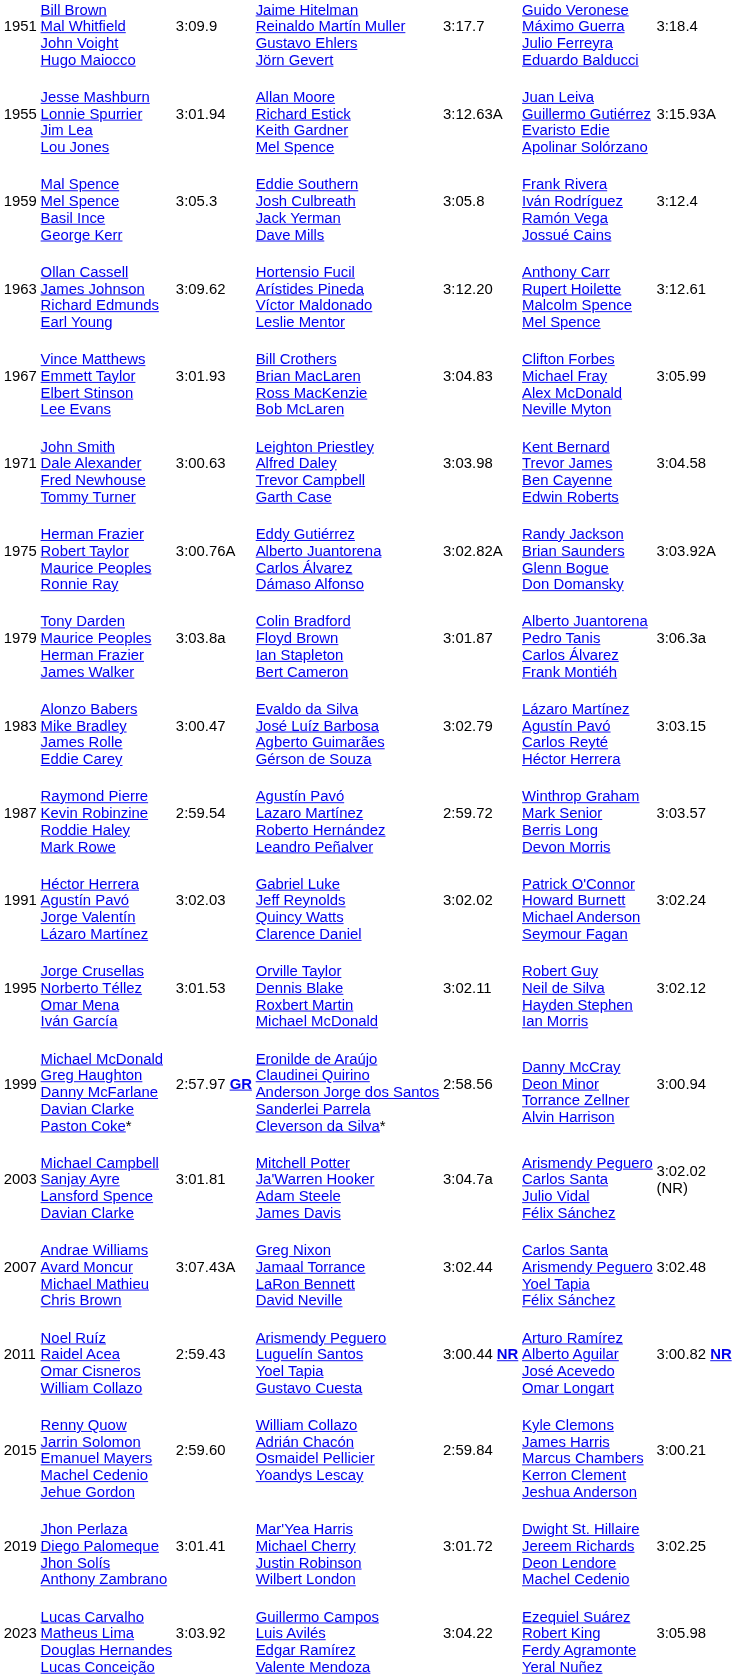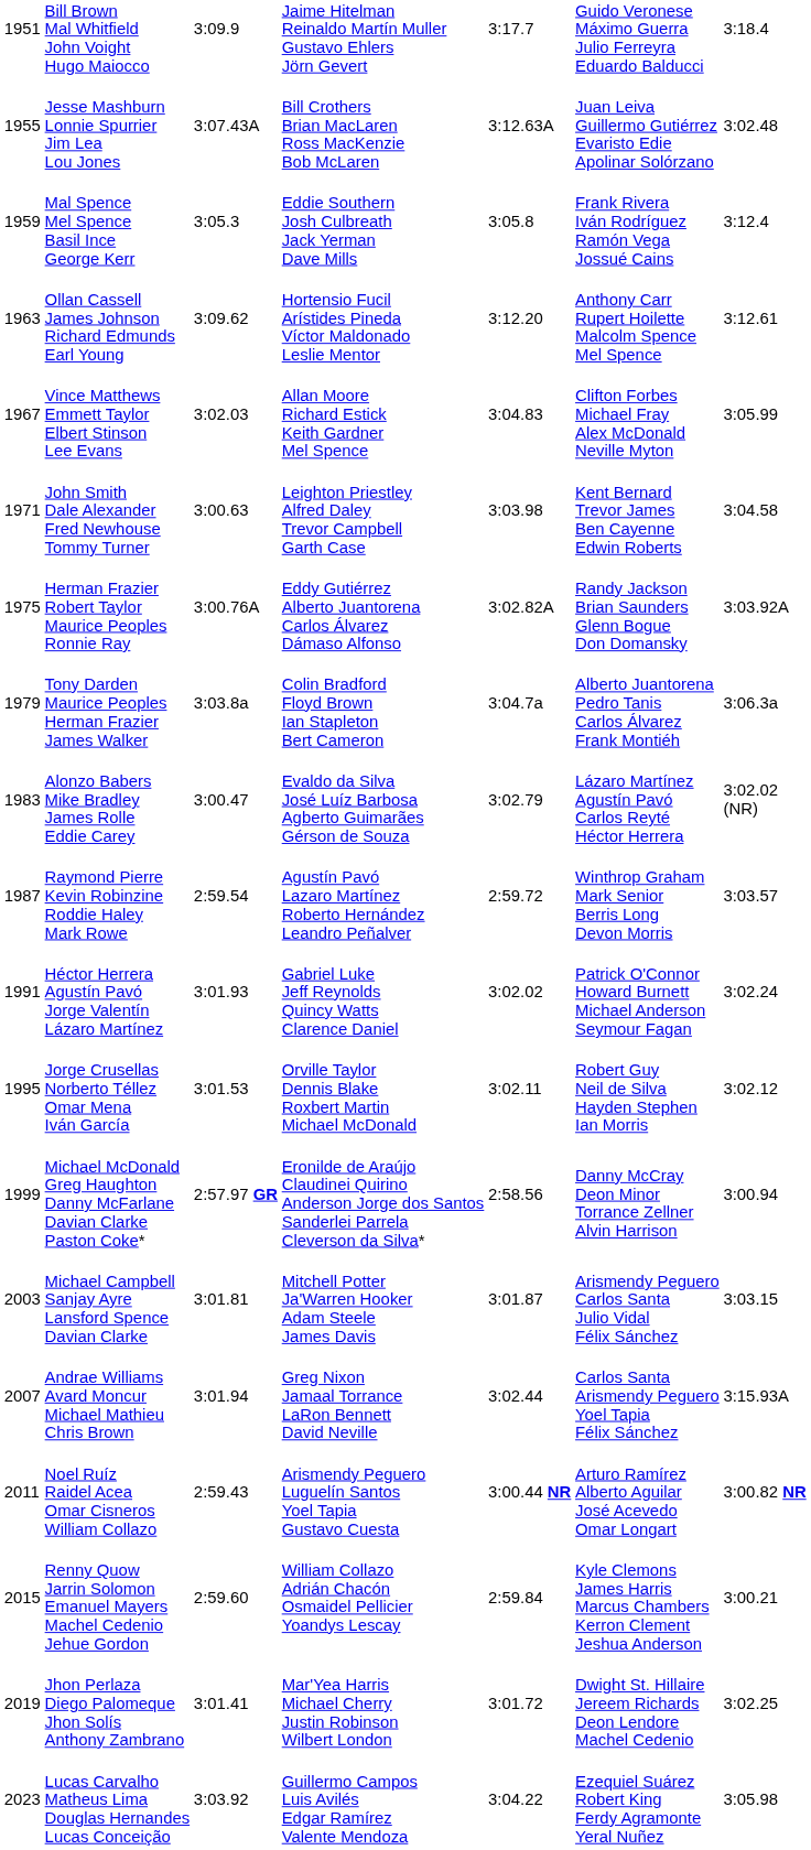 <table>
 <tr>
 <td>1951<br></td>
 <td><br><a href='#'>Bill Brown</a><br><a href='#'>Mal Whitfield</a><br><a href='#'>John Voight</a><br><a href='#'>Hugo Maiocco</a></td>
 <td>3:09.9</td>
 <td><br><a href='#'>Jaime Hitelman</a><br><a href='#'>Reinaldo Martín Muller</a><br><a href='#'>Gustavo Ehlers</a><br><a href='#'>Jörn Gevert</a></td>
 <td>3:17.7</td>
 <td><br><a href='#'>Guido Veronese</a><br><a href='#'>Máximo Guerra</a><br><a href='#'>Julio Ferreyra</a><br><a href='#'>Eduardo Balducci</a></td>
 <td>3:18.4</td>
 </tr>
 <tr>
 <td>1955<br></td>
 <td><br><a href='#'>Jesse Mashburn</a><br><a href='#'>Lonnie Spurrier</a><br><a href='#'>Jim Lea</a><br><a href='#'>Lou Jones</a></td>
-<td>3:01.94</td>
-<td><br><a href='#'>Allan Moore</a><br><a href='#'>Richard Estick</a><br><a href='#'>Keith Gardner</a><br><a href='#'>Mel Spence</a></td>
+<td>3:07.43A</td>
+<td><br><a href='#'>Bill Crothers</a><br><a href='#'>Brian MacLaren</a><br><a href='#'>Ross MacKenzie</a><br><a href='#'>Bob McLaren</a></td>
 <td>3:12.63A</td>
 <td><br><a href='#'>Juan Leiva</a><br><a href='#'>Guillermo Gutiérrez</a><br><a href='#'>Evaristo Edie</a><br><a href='#'>Apolinar Solórzano</a></td>
-<td>3:15.93A</td>
+<td>3:02.48</td>
 </tr>
 <tr>
 <td>1959<br></td>
 <td><br><a href='#'>Mal Spence</a><br><a href='#'>Mel Spence</a><br><a href='#'>Basil Ince</a><br><a href='#'>George Kerr</a></td>
 <td>3:05.3</td>
 <td><br><a href='#'>Eddie Southern</a><br><a href='#'>Josh Culbreath</a><br><a href='#'>Jack Yerman</a><br><a href='#'>Dave Mills</a></td>
 <td>3:05.8</td>
 <td><br><a href='#'>Frank Rivera</a><br><a href='#'>Iván Rodríguez</a><br><a href='#'>Ramón Vega</a><br><a href='#'>Jossué Cains</a></td>
 <td>3:12.4</td>
 </tr>
 <tr>
 <td>1963<br></td>
 <td><br><a href='#'>Ollan Cassell</a><br><a href='#'>James Johnson</a><br><a href='#'>Richard Edmunds</a><br><a href='#'>Earl Young</a></td>
 <td>3:09.62</td>
 <td><br><a href='#'>Hortensio Fucil</a><br><a href='#'>Arístides Pineda</a><br><a href='#'>Víctor Maldonado</a><br><a href='#'>Leslie Mentor</a></td>
 <td>3:12.20</td>
 <td><br><a href='#'>Anthony Carr</a><br><a href='#'>Rupert Hoilette</a><br><a href='#'>Malcolm Spence</a><br><a href='#'>Mel Spence</a></td>
 <td>3:12.61</td>
 </tr>
 <tr>
 <td>1967<br></td>
 <td><br><a href='#'>Vince Matthews</a><br><a href='#'>Emmett Taylor</a><br><a href='#'>Elbert Stinson</a><br><a href='#'>Lee Evans</a></td>
-<td>3:01.93</td>
-<td><br><a href='#'>Bill Crothers</a><br><a href='#'>Brian MacLaren</a><br><a href='#'>Ross MacKenzie</a><br><a href='#'>Bob McLaren</a></td>
+<td>3:02.03</td>
+<td><br><a href='#'>Allan Moore</a><br><a href='#'>Richard Estick</a><br><a href='#'>Keith Gardner</a><br><a href='#'>Mel Spence</a></td>
 <td>3:04.83</td>
 <td><br><a href='#'>Clifton Forbes</a><br><a href='#'>Michael Fray</a><br><a href='#'>Alex McDonald</a><br><a href='#'>Neville Myton</a></td>
 <td>3:05.99</td>
 </tr>
 <tr>
 <td>1971<br></td>
 <td><br><a href='#'>John Smith</a><br><a href='#'>Dale Alexander</a><br><a href='#'>Fred Newhouse</a><br><a href='#'>Tommy Turner</a></td>
 <td>3:00.63</td>
 <td><br><a href='#'>Leighton Priestley</a><br><a href='#'>Alfred Daley</a><br><a href='#'>Trevor Campbell</a><br><a href='#'>Garth Case</a></td>
 <td>3:03.98</td>
 <td><br><a href='#'>Kent Bernard</a><br><a href='#'>Trevor James</a><br><a href='#'>Ben Cayenne</a><br><a href='#'>Edwin Roberts</a></td>
 <td>3:04.58</td>
 </tr>
 <tr>
 <td>1975<br></td>
 <td><br><a href='#'>Herman Frazier</a><br><a href='#'>Robert Taylor</a><br><a href='#'>Maurice Peoples</a><br><a href='#'>Ronnie Ray</a></td>
 <td>3:00.76A</td>
 <td><br><a href='#'>Eddy Gutiérrez</a><br><a href='#'>Alberto Juantorena</a><br><a href='#'>Carlos Álvarez</a><br><a href='#'>Dámaso Alfonso</a></td>
 <td>3:02.82A</td>
 <td><br><a href='#'>Randy Jackson</a><br><a href='#'>Brian Saunders</a><br><a href='#'>Glenn Bogue</a><br><a href='#'>Don Domansky</a></td>
 <td>3:03.92A</td>
 </tr>
 <tr>
 <td>1979<br></td>
 <td><br><a href='#'>Tony Darden</a><br><a href='#'>Maurice Peoples</a><br><a href='#'>Herman Frazier</a><br><a href='#'>James Walker</a></td>
 <td>3:03.8a</td>
 <td><br><a href='#'>Colin Bradford</a><br><a href='#'>Floyd Brown</a><br><a href='#'>Ian Stapleton</a><br><a href='#'>Bert Cameron</a></td>
-<td>3:01.87</td>
+<td>3:04.7a</td>
 <td><br><a href='#'>Alberto Juantorena</a><br><a href='#'>Pedro Tanis</a><br><a href='#'>Carlos Álvarez</a><br><a href='#'>Frank Montiéh</a></td>
 <td>3:06.3a</td>
 </tr>
 <tr>
 <td>1983<br></td>
 <td><br><a href='#'>Alonzo Babers</a><br><a href='#'>Mike Bradley</a><br><a href='#'>James Rolle</a><br><a href='#'>Eddie Carey</a></td>
 <td>3:00.47</td>
 <td><br><a href='#'>Evaldo da Silva</a><br><a href='#'>José Luíz Barbosa</a><br><a href='#'>Agberto Guimarães</a><br><a href='#'>Gérson de Souza</a></td>
 <td>3:02.79</td>
 <td><br><a href='#'>Lázaro Martínez</a><br><a href='#'>Agustín Pavó</a><br><a href='#'>Carlos Reyté</a><br> <a href='#'>Héctor Herrera</a></td>
-<td>3:03.15</td>
+<td>3:02.02<br>(NR)</td>
 </tr>
 <tr>
 <td>1987<br></td>
 <td><br><a href='#'>Raymond Pierre</a><br><a href='#'>Kevin Robinzine</a><br><a href='#'>Roddie Haley</a><br><a href='#'>Mark Rowe</a></td>
 <td>2:59.54</td>
 <td><br><a href='#'>Agustín Pavó</a><br><a href='#'>Lazaro Martínez</a><br><a href='#'>Roberto Hernández</a><br><a href='#'>Leandro Peñalver</a></td>
 <td>2:59.72</td>
 <td><br><a href='#'>Winthrop Graham</a><br><a href='#'>Mark Senior</a><br><a href='#'>Berris Long</a><br><a href='#'>Devon Morris</a></td>
 <td>3:03.57</td>
 </tr>
 <tr>
 <td>1991<br></td>
 <td><br><a href='#'>Héctor Herrera</a><br><a href='#'>Agustín Pavó</a><br><a href='#'>Jorge Valentín</a><br><a href='#'>Lázaro Martínez</a></td>
-<td>3:02.03</td>
+<td>3:01.93</td>
 <td><br><a href='#'>Gabriel Luke</a><br><a href='#'>Jeff Reynolds</a><br><a href='#'>Quincy Watts</a><br><a href='#'>Clarence Daniel</a></td>
 <td>3:02.02</td>
 <td><br><a href='#'>Patrick O'Connor</a><br><a href='#'>Howard Burnett</a><br><a href='#'>Michael Anderson</a><br><a href='#'>Seymour Fagan</a></td>
 <td>3:02.24</td>
 </tr>
 <tr>
 <td>1995<br></td>
 <td><br><a href='#'>Jorge Crusellas</a><br><a href='#'>Norberto Téllez</a><br><a href='#'>Omar Mena</a><br><a href='#'>Iván García</a></td>
 <td>3:01.53</td>
 <td><br><a href='#'>Orville Taylor</a><br><a href='#'>Dennis Blake</a><br><a href='#'>Roxbert Martin</a><br><a href='#'>Michael McDonald</a></td>
 <td>3:02.11</td>
 <td><br><a href='#'>Robert Guy</a><br><a href='#'>Neil de Silva</a><br><a href='#'>Hayden Stephen</a><br><a href='#'>Ian Morris</a></td>
 <td>3:02.12</td>
 </tr>
 <tr>
 <td>1999<br></td>
 <td><br><a href='#'>Michael McDonald</a><br><a href='#'>Greg Haughton</a><br><a href='#'>Danny McFarlane</a><br><a href='#'>Davian Clarke</a><br><a href='#'>Paston Coke</a>*</td>
 <td>2:57.97 <strong><a href='#'>GR</a></strong></td>
 <td><br><a href='#'>Eronilde de Araújo</a><br><a href='#'>Claudinei Quirino</a><br><a href='#'>Anderson Jorge dos Santos</a><br><a href='#'>Sanderlei Parrela</a><br><a href='#'>Cleverson da Silva</a>*</td>
 <td>2:58.56</td>
 <td><br><a href='#'>Danny McCray</a><br><a href='#'>Deon Minor</a><br><a href='#'>Torrance Zellner</a><br><a href='#'>Alvin Harrison</a></td>
 <td>3:00.94</td>
 </tr>
 <tr>
 <td>2003<br></td>
 <td><br><a href='#'>Michael Campbell</a><br><a href='#'>Sanjay Ayre</a><br><a href='#'>Lansford Spence</a><br><a href='#'>Davian Clarke</a></td>
 <td>3:01.81</td>
 <td><br><a href='#'>Mitchell Potter</a><br><a href='#'>Ja'Warren Hooker</a><br><a href='#'>Adam Steele</a><br><a href='#'>James Davis</a></td>
-<td>3:04.7a</td>
+<td>3:01.87</td>
 <td><br><a href='#'>Arismendy Peguero</a><br><a href='#'>Carlos Santa</a><br><a href='#'>Julio Vidal</a><br><a href='#'>Félix Sánchez</a></td>
-<td>3:02.02<br>(NR)</td>
+<td>3:03.15</td>
 </tr>
 <tr>
 <td>2007<br></td>
 <td><br><a href='#'>Andrae Williams</a><br><a href='#'>Avard Moncur</a><br><a href='#'>Michael Mathieu</a><br><a href='#'>Chris Brown</a></td>
-<td>3:07.43A</td>
+<td>3:01.94</td>
 <td><br><a href='#'>Greg Nixon</a><br><a href='#'>Jamaal Torrance</a><br><a href='#'>LaRon Bennett</a><br><a href='#'>David Neville</a></td>
 <td>3:02.44</td>
 <td><br><a href='#'>Carlos Santa</a><br><a href='#'>Arismendy Peguero</a><br><a href='#'>Yoel Tapia</a><br><a href='#'>Félix Sánchez</a></td>
-<td>3:02.48</td>
+<td>3:15.93A</td>
 </tr>
 <tr>
 <td>2011<br> </td>
 <td><br><a href='#'>Noel Ruíz</a><br><a href='#'>Raidel Acea</a><br><a href='#'>Omar Cisneros</a><br><a href='#'>William Collazo</a></td>
 <td>2:59.43 </td>
 <td><br><a href='#'>Arismendy Peguero</a><br><a href='#'>Luguelín Santos</a><br><a href='#'>Yoel Tapia</a><br><a href='#'>Gustavo Cuesta</a></td>
 <td>3:00.44 <strong><a href='#'>NR</a></strong></td>
 <td><br><a href='#'>Arturo Ramírez</a><br><a href='#'>Alberto Aguilar</a><br><a href='#'>José Acevedo</a><br><a href='#'>Omar Longart</a></td>
 <td>3:00.82 <strong><a href='#'>NR</a></strong></td>
 </tr>
 <tr>
 <td>2015<br> </td>
 <td><br>  <a href='#'>Renny Quow</a> <br> <a href='#'>Jarrin Solomon</a> <br>  <a href='#'>Emanuel Mayers</a> <br> <a href='#'>Machel Cedenio</a><br> <a href='#'>Jehue Gordon</a></td>
 <td>2:59.60 </td>
 <td><br><a href='#'>William Collazo</a><br><a href='#'>Adrián Chacón</a><br><a href='#'>Osmaidel Pellicier</a><br><a href='#'>Yoandys Lescay</a><br> <br></td>
 <td>2:59.84 </td>
 <td><br> <a href='#'>Kyle Clemons</a> <br> <a href='#'>James Harris</a> <br> <a href='#'>Marcus Chambers</a> <br> <a href='#'>Kerron Clement</a><br><a href='#'>Jeshua Anderson</a></td>
 <td>3:00.21</td>
 </tr>
 <tr>
 <td>2019<br> </td>
 <td><br><a href='#'>Jhon Perlaza</a><br><a href='#'>Diego Palomeque</a><br><a href='#'>Jhon Solís</a><br><a href='#'>Anthony Zambrano</a></td>
 <td>3:01.41</td>
 <td><br><a href='#'>Mar'Yea Harris</a><br><a href='#'>Michael Cherry</a><br><a href='#'>Justin Robinson</a><br><a href='#'>Wilbert London</a><br></td>
 <td>3:01.72</td>
 <td><br><a href='#'>Dwight St. Hillaire</a><br><a href='#'>Jereem Richards</a><br><a href='#'>Deon Lendore</a><br><a href='#'>Machel Cedenio</a></td>
 <td>3:02.25</td>
 </tr>
 <tr>
 <td>2023<br></td>
 <td><br><a href='#'>Lucas Carvalho</a><br><a href='#'>Matheus Lima</a><br><a href='#'>Douglas Hernandes</a><br><a href='#'>Lucas Conceição</a></td>
 <td>3:03.92</td>
 <td><br><a href='#'>Guillermo Campos</a><br><a href='#'>Luis Avilés</a><br><a href='#'>Edgar Ramírez</a><br><a href='#'>Valente Mendoza</a></td>
 <td>3:04.22</td>
 <td><br><a href='#'>Ezequiel Suárez</a><br><a href='#'>Robert King</a><br><a href='#'>Ferdy Agramonte</a><br><a href='#'>Yeral Nuñez</a></td>
 <td>3:05.98</td>
 </tr>
 </table>
